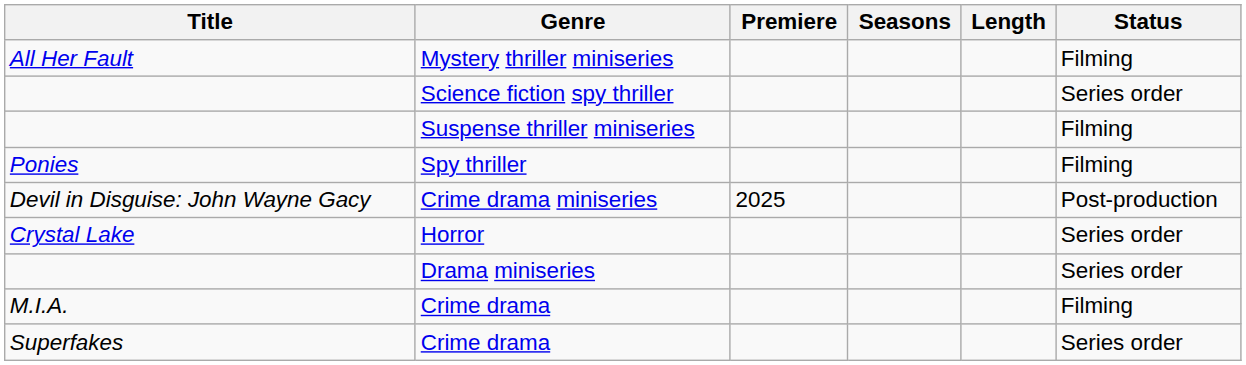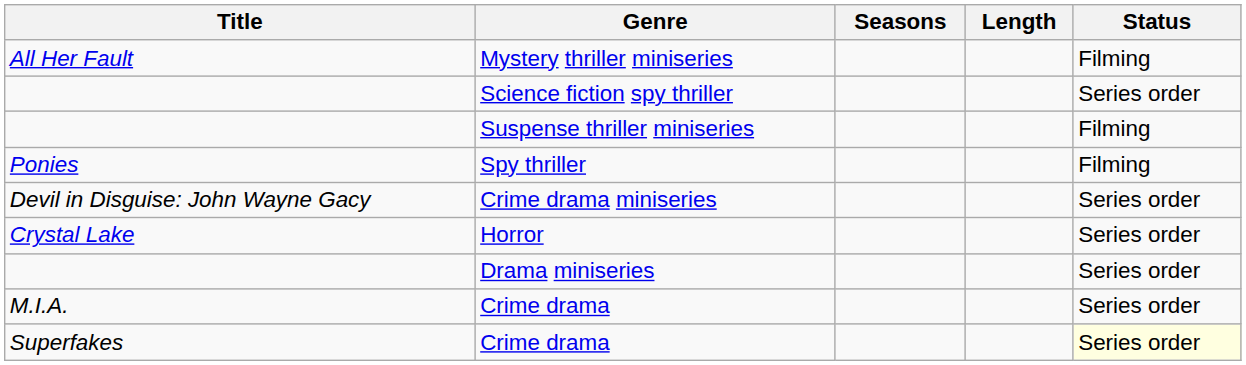 <table class="wikitable sortable" style="width:100%;">
 <tr>
 <th>Title</th>
 <th>Genre</th>
-<th>Premiere</th>
 <th>Seasons</th>
 <th>Length</th>
 <th>Status</th>
 </tr>
 <tr>
 <td><em><a href='#'>All Her Fault</a></em></td>
 <td><a href='#'>Mystery</a> <a href='#'>thriller</a> <a href='#'>miniseries</a></td>
 <td></td>
 <td></td>
-<td></td>
 <td>Filming</td>
 </tr>
 <tr>
 <td><em></em></td>
 <td><a href='#'>Science fiction</a> <a href='#'>spy thriller</a></td>
-<td></td>
 <td></td>
 <td></td>
 <td>Series order</td>
 </tr>
 <tr>
 <td><em></em></td>
 <td><a href='#'>Suspense thriller</a> <a href='#'>miniseries</a></td>
 <td></td>
 <td></td>
-<td></td>
 <td>Filming</td>
 </tr>
 <tr>
 <td><em><a href='#'>Ponies</a></em></td>
 <td><a href='#'>Spy thriller</a></td>
 <td></td>
 <td></td>
-<td></td>
 <td>Filming</td>
 </tr>
 <tr>
 <td><em>Devil in Disguise: John Wayne Gacy</em></td>
 <td><a href='#'>Crime drama</a> <a href='#'>miniseries</a></td>
-<td>2025</td>
 <td></td>
 <td></td>
-<td>Post-production</td>
+<td>Series order</td>
 </tr>
 <tr>
 <td><em><a href='#'>Crystal Lake</a></em></td>
 <td><a href='#'>Horror</a></td>
-<td></td>
 <td></td>
 <td></td>
 <td>Series order</td>
 </tr>
 <tr>
 <td><em></em></td>
 <td><a href='#'>Drama</a> <a href='#'>miniseries</a></td>
 <td></td>
 <td></td>
-<td></td>
 <td>Series order</td>
 </tr>
 <tr>
 <td><em>M.I.A.</em></td>
 <td><a href='#'>Crime drama</a></td>
 <td></td>
 <td></td>
-<td></td>
-<td>Filming</td>
+<td>Series order</td>
 </tr>
 <tr>
 <td><em>Superfakes</em></td>
 <td><a href='#'>Crime drama</a></td>
 <td></td>
 <td></td>
-<td></td>
-<td>Series order</td>
+<td style="background: lightyellow;">Series order</td>
 </tr>
 </table>
